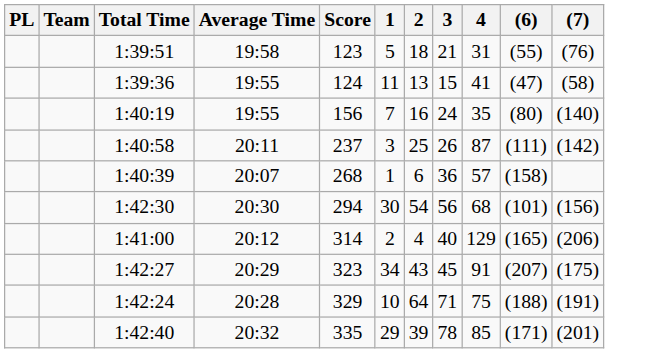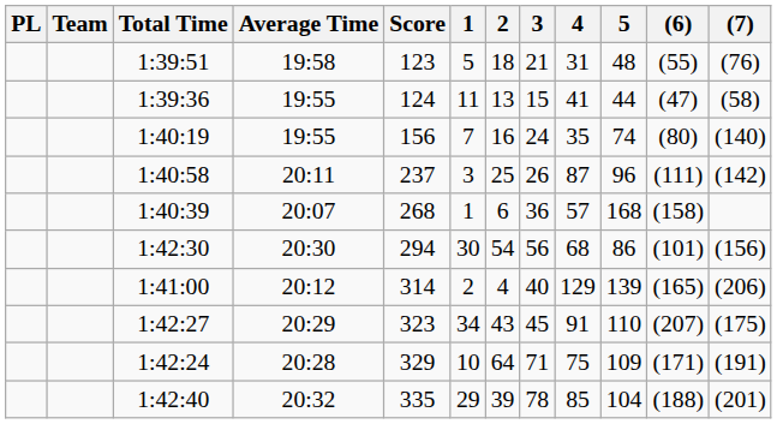 <table class="wikitable sortable" style="text-align:center">
 <tr>
 <th>PL</th>
 <th>Team</th>
 <th>Total Time</th>
 <th>Average Time</th>
 <th>Score</th>
 <th>1</th>
 <th>2</th>
 <th>3</th>
 <th>4</th>
+<th>5</th>
 <th>(6)</th>
 <th>(7)</th>
 </tr>
 <tr>
 <td></td>
 <td></td>
 <td>1:39:51</td>
 <td>19:58</td>
 <td>123</td>
 <td>5</td>
 <td>18</td>
 <td>21</td>
 <td>31</td>
+<td>48</td>
 <td>(55)</td>
 <td>(76)</td>
 </tr>
 <tr>
 <td></td>
 <td></td>
 <td>1:39:36</td>
 <td>19:55</td>
 <td>124</td>
 <td>11</td>
 <td>13</td>
 <td>15</td>
 <td>41</td>
+<td>44</td>
 <td>(47)</td>
 <td>(58)</td>
 </tr>
 <tr>
 <td></td>
 <td></td>
 <td>1:40:19</td>
 <td>19:55</td>
 <td>156</td>
 <td>7</td>
 <td>16</td>
 <td>24</td>
 <td>35</td>
+<td>74</td>
 <td>(80)</td>
 <td>(140)</td>
 </tr>
 <tr>
 <td></td>
 <td></td>
 <td>1:40:58</td>
 <td>20:11</td>
 <td>237</td>
 <td>3</td>
 <td>25</td>
 <td>26</td>
 <td>87</td>
+<td>96</td>
 <td>(111)</td>
 <td>(142)</td>
 </tr>
 <tr>
 <td></td>
 <td></td>
 <td>1:40:39</td>
 <td>20:07</td>
 <td>268</td>
 <td>1</td>
 <td>6</td>
 <td>36</td>
 <td>57</td>
+<td>168</td>
 <td>(158)</td>
 <td></td>
 </tr>
 <tr>
 <td></td>
 <td></td>
 <td>1:42:30</td>
 <td>20:30</td>
 <td>294</td>
 <td>30</td>
 <td>54</td>
 <td>56</td>
 <td>68</td>
+<td>86</td>
 <td>(101)</td>
 <td>(156)</td>
 </tr>
 <tr>
 <td></td>
 <td></td>
 <td>1:41:00</td>
 <td>20:12</td>
 <td>314</td>
 <td>2</td>
 <td>4</td>
 <td>40</td>
 <td>129</td>
+<td>139</td>
 <td>(165)</td>
 <td>(206)</td>
 </tr>
 <tr>
 <td></td>
 <td></td>
 <td>1:42:27</td>
 <td>20:29</td>
 <td>323</td>
 <td>34</td>
 <td>43</td>
 <td>45</td>
 <td>91</td>
+<td>110</td>
 <td>(207)</td>
 <td>(175)</td>
 </tr>
 <tr>
 <td></td>
 <td></td>
 <td>1:42:24</td>
 <td>20:28</td>
 <td>329</td>
 <td>10</td>
 <td>64</td>
 <td>71</td>
 <td>75</td>
-<td>(188)</td>
+<td>109</td>
+<td>(171)</td>
 <td>(191)</td>
 </tr>
 <tr>
 <td></td>
 <td></td>
 <td>1:42:40</td>
 <td>20:32</td>
 <td>335</td>
 <td>29</td>
 <td>39</td>
 <td>78</td>
 <td>85</td>
-<td>(171)</td>
+<td>104</td>
+<td>(188)</td>
 <td>(201)</td>
 </tr>
 </table>
